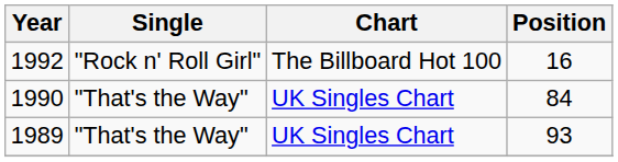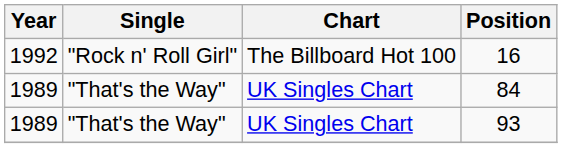 <table class="wikitable">
 <tr>
 <th>Year</th>
 <th>Single</th>
 <th>Chart</th>
 <th>Position</th>
 </tr>
 <tr>
 <td>1992</td>
 <td>"Rock n' Roll Girl"</td>
 <td>The Billboard Hot 100</td>
 <td align="center">16</td>
 </tr>
 <tr>
-<td>1990</td>
+<td>1989</td>
 <td>"That's the Way"</td>
 <td><a href='#'>UK Singles Chart</a></td>
 <td align="center">84</td>
 </tr>
 <tr>
 <td>1989</td>
 <td>"That's the Way"</td>
 <td><a href='#'>UK Singles Chart</a></td>
 <td align="center">93</td>
 </tr>
 <tr>
 </tr>
 </table>
